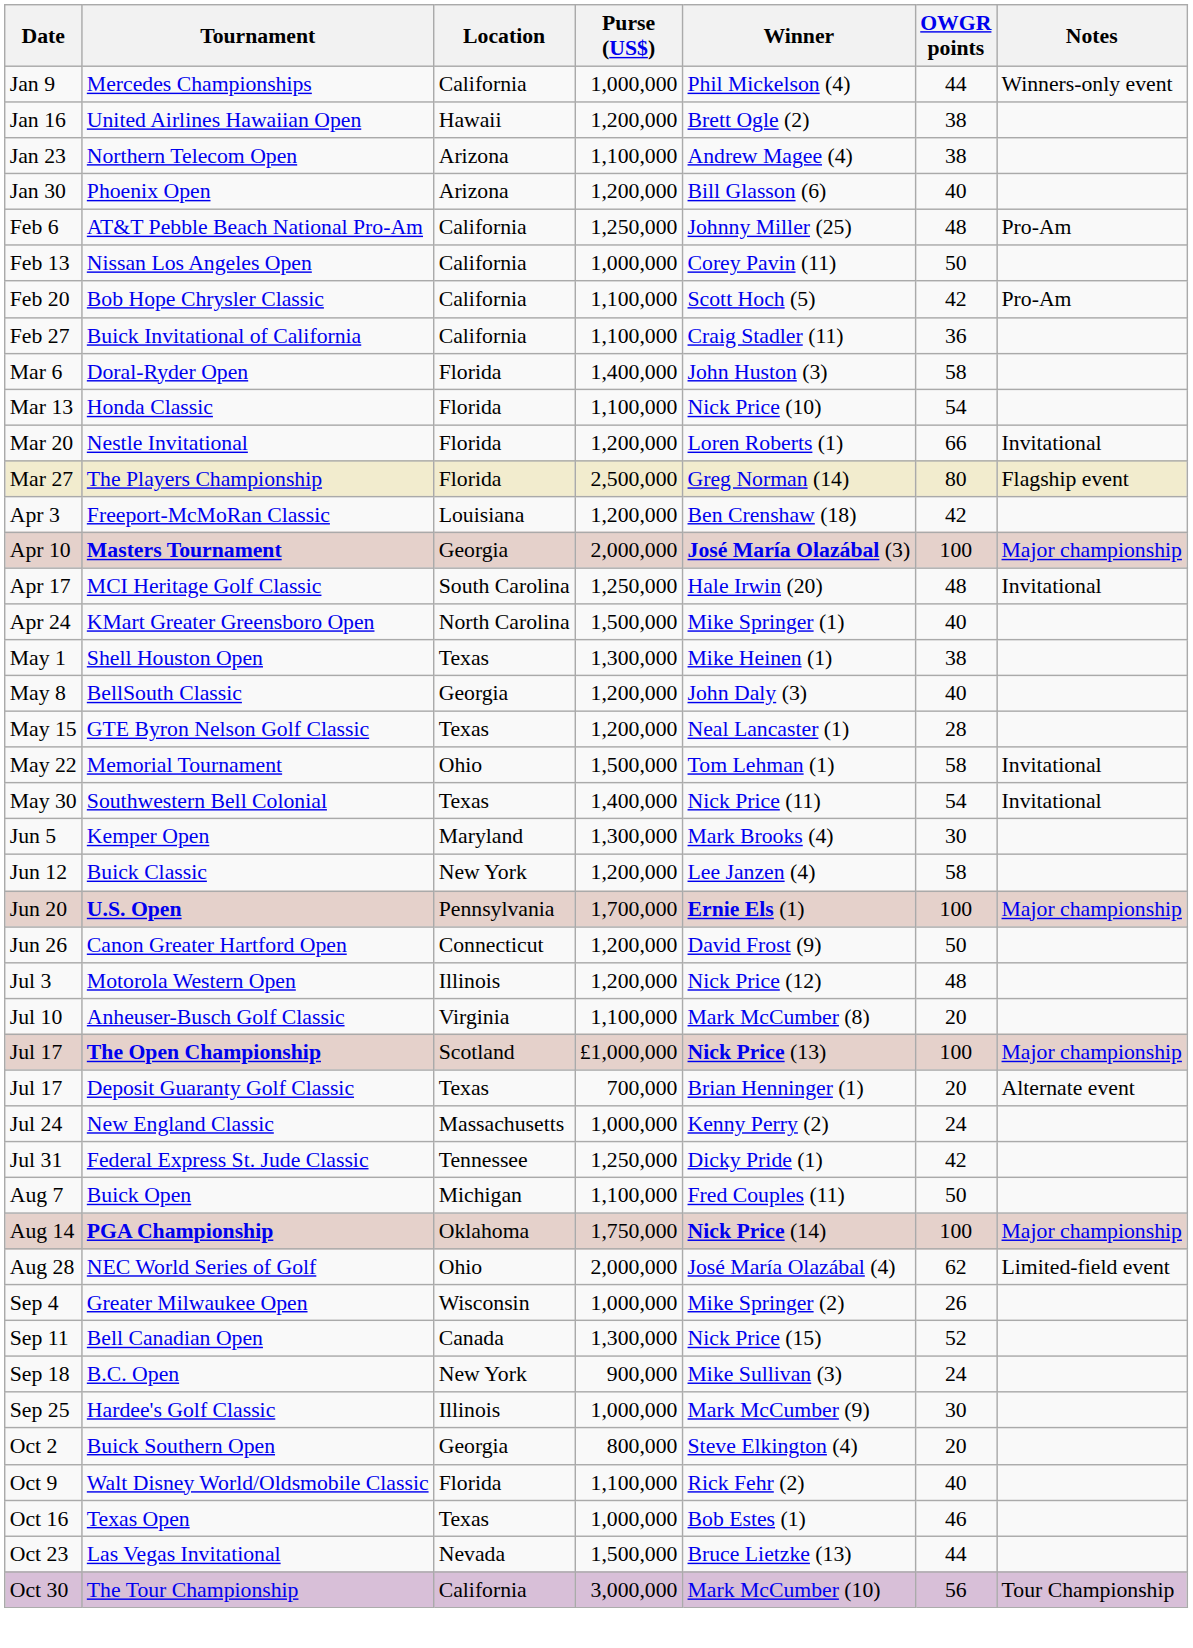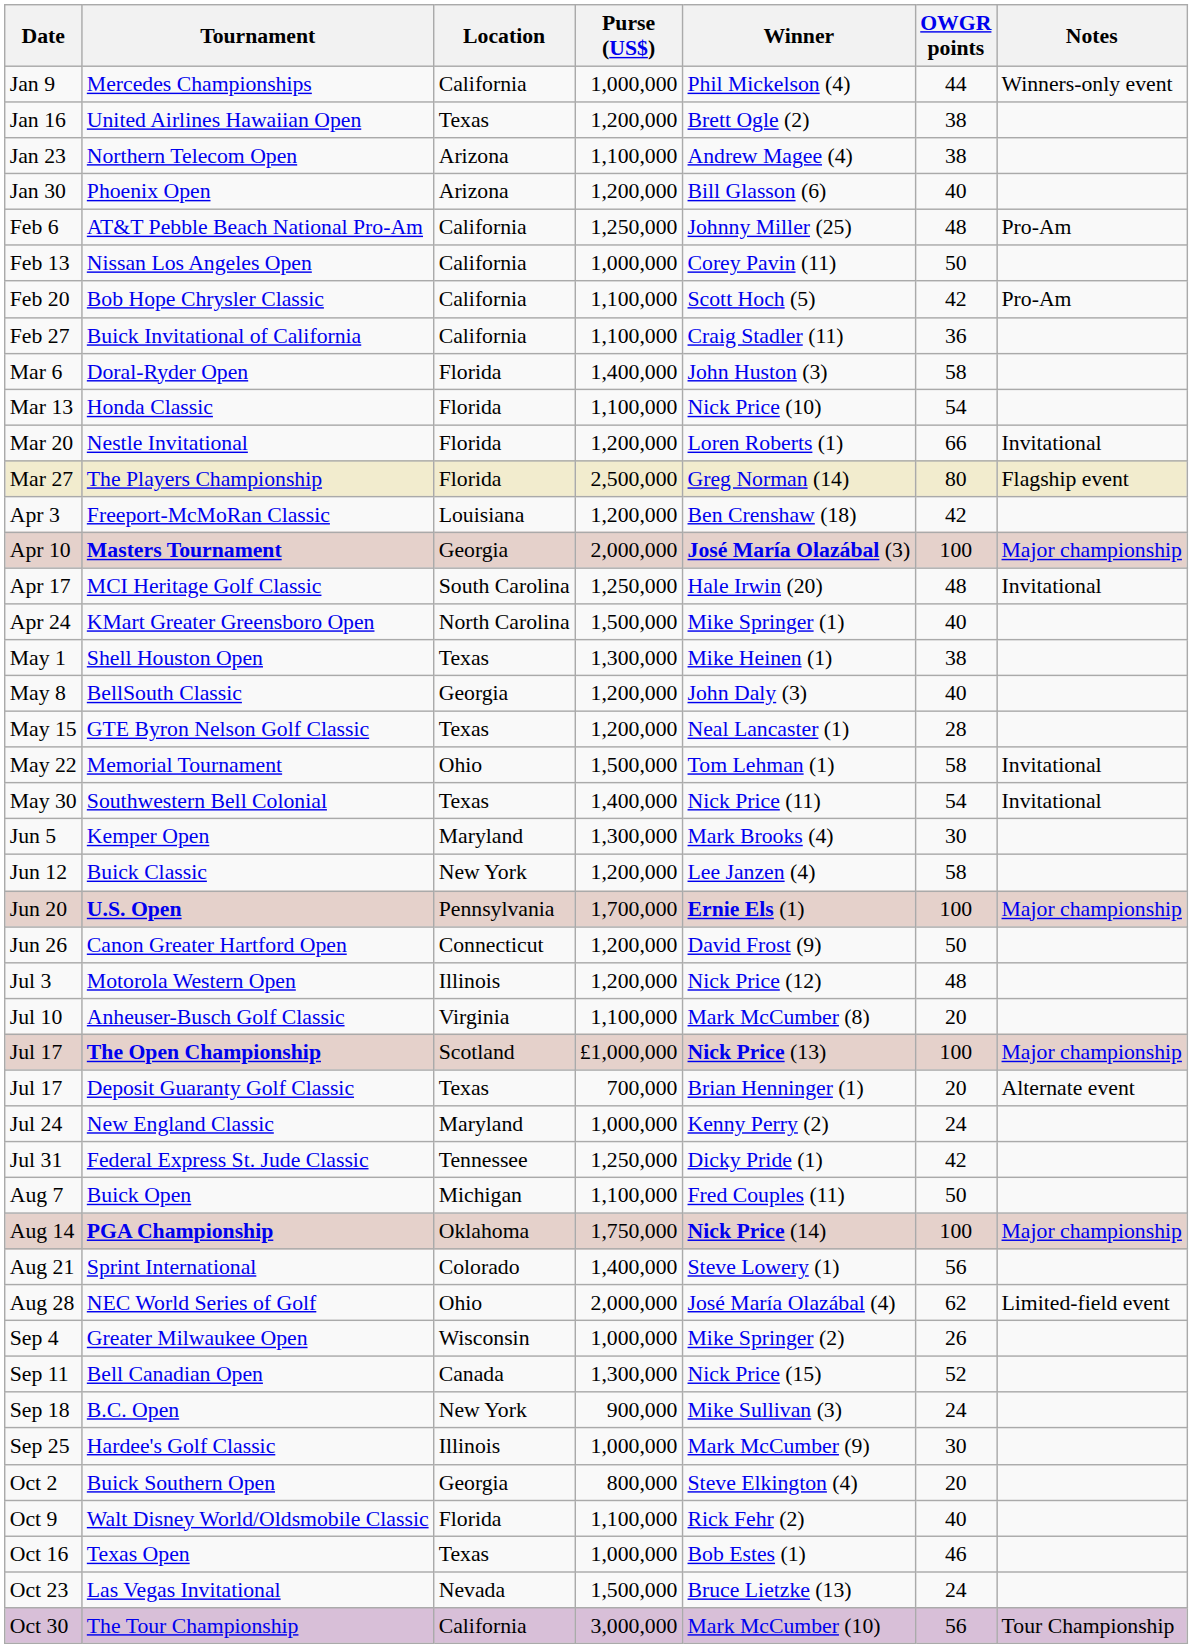 <table class="wikitable" style="font-size:95%">
 <tr>
 <th>Date</th>
 <th>Tournament</th>
 <th>Location</th>
 <th>Purse<br>(<a href='#'>US$</a>)</th>
 <th>Winner</th>
 <th><a href='#'>OWGR</a><br>points</th>
 <th>Notes</th>
 </tr>
 <tr>
 <td>Jan 9</td>
 <td><a href='#'>Mercedes Championships</a></td>
 <td>California</td>
 <td align=right>1,000,000</td>
 <td> <a href='#'>Phil Mickelson</a> (4)</td>
 <td align=center>44</td>
 <td>Winners-only event</td>
 </tr>
 <tr>
 <td>Jan 16</td>
 <td><a href='#'>United Airlines Hawaiian Open</a></td>
-<td>Hawaii</td>
+<td>Texas</td>
 <td align=right>1,200,000</td>
 <td> <a href='#'>Brett Ogle</a> (2)</td>
 <td align=center>38</td>
 <td></td>
 </tr>
 <tr>
 <td>Jan 23</td>
 <td><a href='#'>Northern Telecom Open</a></td>
 <td>Arizona</td>
 <td align=right>1,100,000</td>
 <td> <a href='#'>Andrew Magee</a> (4)</td>
 <td align=center>38</td>
 <td></td>
 </tr>
 <tr>
 <td>Jan 30</td>
 <td><a href='#'>Phoenix Open</a></td>
 <td>Arizona</td>
 <td align=right>1,200,000</td>
 <td> <a href='#'>Bill Glasson</a> (6)</td>
 <td align=center>40</td>
 <td></td>
 </tr>
 <tr>
 <td>Feb 6</td>
 <td><a href='#'>AT&T Pebble Beach National Pro-Am</a></td>
 <td>California</td>
 <td align=right>1,250,000</td>
 <td> <a href='#'>Johnny Miller</a> (25)</td>
 <td align=center>48</td>
 <td>Pro-Am</td>
 </tr>
 <tr>
 <td>Feb 13</td>
 <td><a href='#'>Nissan Los Angeles Open</a></td>
 <td>California</td>
 <td align=right>1,000,000</td>
 <td> <a href='#'>Corey Pavin</a> (11)</td>
 <td align=center>50</td>
 <td></td>
 </tr>
 <tr>
 <td>Feb 20</td>
 <td><a href='#'>Bob Hope Chrysler Classic</a></td>
 <td>California</td>
 <td align=right>1,100,000</td>
 <td> <a href='#'>Scott Hoch</a> (5)</td>
 <td align=center>42</td>
 <td>Pro-Am</td>
 </tr>
 <tr>
 <td>Feb 27</td>
 <td><a href='#'>Buick Invitational of California</a></td>
 <td>California</td>
 <td align=right>1,100,000</td>
 <td> <a href='#'>Craig Stadler</a> (11)</td>
 <td align=center>36</td>
 <td></td>
 </tr>
 <tr>
 <td>Mar 6</td>
 <td><a href='#'>Doral-Ryder Open</a></td>
 <td>Florida</td>
 <td align=right>1,400,000</td>
 <td> <a href='#'>John Huston</a> (3)</td>
 <td align=center>58</td>
 <td></td>
 </tr>
 <tr>
 <td>Mar 13</td>
 <td><a href='#'>Honda Classic</a></td>
 <td>Florida</td>
 <td align=right>1,100,000</td>
 <td> <a href='#'>Nick Price</a> (10)</td>
 <td align=center>54</td>
 <td></td>
 </tr>
 <tr>
 <td>Mar 20</td>
 <td><a href='#'>Nestle Invitational</a></td>
 <td>Florida</td>
 <td align=right>1,200,000</td>
 <td> <a href='#'>Loren Roberts</a> (1)</td>
 <td align=center>66</td>
 <td>Invitational</td>
 </tr>
 <tr style="background:#f2ecce;">
 <td>Mar 27</td>
 <td><a href='#'>The Players Championship</a></td>
 <td>Florida</td>
 <td align=right>2,500,000</td>
 <td> <a href='#'>Greg Norman</a> (14)</td>
 <td align=center>80</td>
 <td>Flagship event</td>
 </tr>
 <tr>
 <td>Apr 3</td>
 <td><a href='#'>Freeport-McMoRan Classic</a></td>
 <td>Louisiana</td>
 <td align=right>1,200,000</td>
 <td> <a href='#'>Ben Crenshaw</a> (18)</td>
 <td align=center>42</td>
 <td></td>
 </tr>
 <tr style="background:#e5d1cb;">
 <td>Apr 10</td>
 <td><strong><a href='#'>Masters Tournament</a></strong></td>
 <td>Georgia</td>
 <td align=right>2,000,000</td>
 <td> <strong><a href='#'>José María Olazábal</a></strong> (3)</td>
 <td align=center>100</td>
 <td><a href='#'>Major championship</a></td>
 </tr>
 <tr>
 <td>Apr 17</td>
 <td><a href='#'>MCI Heritage Golf Classic</a></td>
 <td>South Carolina</td>
 <td align=right>1,250,000</td>
 <td> <a href='#'>Hale Irwin</a> (20)</td>
 <td align=center>48</td>
 <td>Invitational</td>
 </tr>
 <tr>
 <td>Apr 24</td>
 <td><a href='#'>KMart Greater Greensboro Open</a></td>
 <td>North Carolina</td>
 <td align=right>1,500,000</td>
 <td> <a href='#'>Mike Springer</a> (1)</td>
 <td align=center>40</td>
 <td></td>
 </tr>
 <tr>
 <td>May 1</td>
 <td><a href='#'>Shell Houston Open</a></td>
 <td>Texas</td>
 <td align=right>1,300,000</td>
 <td> <a href='#'>Mike Heinen</a> (1)</td>
 <td align=center>38</td>
 <td></td>
 </tr>
 <tr>
 <td>May 8</td>
 <td><a href='#'>BellSouth Classic</a></td>
 <td>Georgia</td>
 <td align=right>1,200,000</td>
 <td> <a href='#'>John Daly</a> (3)</td>
 <td align=center>40</td>
 <td></td>
 </tr>
 <tr>
 <td>May 15</td>
 <td><a href='#'>GTE Byron Nelson Golf Classic</a></td>
 <td>Texas</td>
 <td align=right>1,200,000</td>
 <td> <a href='#'>Neal Lancaster</a> (1)</td>
 <td align=center>28</td>
 <td></td>
 </tr>
 <tr>
 <td>May 22</td>
 <td><a href='#'>Memorial Tournament</a></td>
 <td>Ohio</td>
 <td align=right>1,500,000</td>
 <td> <a href='#'>Tom Lehman</a> (1)</td>
 <td align=center>58</td>
 <td>Invitational</td>
 </tr>
 <tr>
 <td>May 30</td>
 <td><a href='#'>Southwestern Bell Colonial</a></td>
 <td>Texas</td>
 <td align=right>1,400,000</td>
 <td> <a href='#'>Nick Price</a> (11)</td>
 <td align=center>54</td>
 <td>Invitational</td>
 </tr>
 <tr>
 <td>Jun 5</td>
 <td><a href='#'>Kemper Open</a></td>
 <td>Maryland</td>
 <td align=right>1,300,000</td>
 <td> <a href='#'>Mark Brooks</a> (4)</td>
 <td align=center>30</td>
 <td></td>
 </tr>
 <tr>
 <td>Jun 12</td>
 <td><a href='#'>Buick Classic</a></td>
 <td>New York</td>
 <td align=right>1,200,000</td>
 <td> <a href='#'>Lee Janzen</a> (4)</td>
 <td align=center>58</td>
 <td></td>
 </tr>
 <tr style="background:#e5d1cb;">
 <td>Jun 20</td>
 <td><strong><a href='#'>U.S. Open</a></strong></td>
 <td>Pennsylvania</td>
 <td align=right>1,700,000</td>
 <td> <strong><a href='#'>Ernie Els</a></strong> (1)</td>
 <td align=center>100</td>
 <td><a href='#'>Major championship</a></td>
 </tr>
 <tr>
 <td>Jun 26</td>
 <td><a href='#'>Canon Greater Hartford Open</a></td>
 <td>Connecticut</td>
 <td align=right>1,200,000</td>
 <td> <a href='#'>David Frost</a> (9)</td>
 <td align=center>50</td>
 <td></td>
 </tr>
 <tr>
 <td>Jul 3</td>
 <td><a href='#'>Motorola Western Open</a></td>
 <td>Illinois</td>
 <td align=right>1,200,000</td>
 <td> <a href='#'>Nick Price</a> (12)</td>
 <td align=center>48</td>
 <td></td>
 </tr>
 <tr>
 <td>Jul 10</td>
 <td><a href='#'>Anheuser-Busch Golf Classic</a></td>
 <td>Virginia</td>
 <td align=right>1,100,000</td>
 <td> <a href='#'>Mark McCumber</a> (8)</td>
 <td align=center>20</td>
 <td></td>
 </tr>
 <tr style="background:#e5d1cb;">
 <td>Jul 17</td>
 <td><strong><a href='#'>The Open Championship</a></strong></td>
 <td>Scotland</td>
 <td align=right>£1,000,000</td>
 <td> <strong><a href='#'>Nick Price</a></strong> (13)</td>
 <td align=center>100</td>
 <td><a href='#'>Major championship</a></td>
 </tr>
 <tr>
 <td>Jul 17</td>
 <td><a href='#'>Deposit Guaranty Golf Classic</a></td>
 <td>Texas</td>
 <td align=right>700,000</td>
 <td> <a href='#'>Brian Henninger</a> (1)</td>
 <td align=center>20</td>
 <td>Alternate event</td>
 </tr>
 <tr>
 <td>Jul 24</td>
 <td><a href='#'>New England Classic</a></td>
-<td>Massachusetts</td>
+<td>Maryland</td>
 <td align=right>1,000,000</td>
 <td> <a href='#'>Kenny Perry</a> (2)</td>
 <td align=center>24</td>
 <td></td>
 </tr>
 <tr>
 <td>Jul 31</td>
 <td><a href='#'>Federal Express St. Jude Classic</a></td>
 <td>Tennessee</td>
 <td align=right>1,250,000</td>
 <td> <a href='#'>Dicky Pride</a> (1)</td>
 <td align=center>42</td>
 <td></td>
 </tr>
 <tr>
 <td>Aug 7</td>
 <td><a href='#'>Buick Open</a></td>
 <td>Michigan</td>
 <td align=right>1,100,000</td>
 <td> <a href='#'>Fred Couples</a> (11)</td>
 <td align=center>50</td>
 <td></td>
 </tr>
 <tr style="background:#e5d1cb;">
 <td>Aug 14</td>
 <td><strong><a href='#'>PGA Championship</a></strong></td>
 <td>Oklahoma</td>
 <td align=right>1,750,000</td>
 <td> <strong><a href='#'>Nick Price</a></strong> (14)</td>
 <td align=center>100</td>
 <td><a href='#'>Major championship</a></td>
+</tr>
+<tr>
+<td>Aug 21</td>
+<td><a href='#'>Sprint International</a></td>
+<td>Colorado</td>
+<td align=right>1,400,000</td>
+<td> <a href='#'>Steve Lowery</a> (1)</td>
+<td align=center>56</td>
+<td></td>
 </tr>
 <tr>
 <td>Aug 28</td>
 <td><a href='#'>NEC World Series of Golf</a></td>
 <td>Ohio</td>
 <td align=right>2,000,000</td>
 <td> <a href='#'>José María Olazábal</a> (4)</td>
 <td align=center>62</td>
 <td>Limited-field event</td>
 </tr>
 <tr>
 <td>Sep 4</td>
 <td><a href='#'>Greater Milwaukee Open</a></td>
 <td>Wisconsin</td>
 <td align=right>1,000,000</td>
 <td> <a href='#'>Mike Springer</a> (2)</td>
 <td align=center>26</td>
 <td></td>
 </tr>
 <tr>
 <td>Sep 11</td>
 <td><a href='#'>Bell Canadian Open</a></td>
 <td>Canada</td>
 <td align=right>1,300,000</td>
 <td> <a href='#'>Nick Price</a> (15)</td>
 <td align=center>52</td>
 <td></td>
 </tr>
 <tr>
 <td>Sep 18</td>
 <td><a href='#'>B.C. Open</a></td>
 <td>New York</td>
 <td align=right>900,000</td>
 <td> <a href='#'>Mike Sullivan</a> (3)</td>
 <td align=center>24</td>
 <td></td>
 </tr>
 <tr>
 <td>Sep 25</td>
 <td><a href='#'>Hardee's Golf Classic</a></td>
 <td>Illinois</td>
 <td align=right>1,000,000</td>
 <td> <a href='#'>Mark McCumber</a> (9)</td>
 <td align=center>30</td>
 <td></td>
 </tr>
 <tr>
 <td>Oct 2</td>
 <td><a href='#'>Buick Southern Open</a></td>
 <td>Georgia</td>
 <td align=right>800,000</td>
 <td> <a href='#'>Steve Elkington</a> (4)</td>
 <td align=center>20</td>
 <td></td>
 </tr>
 <tr>
 <td>Oct 9</td>
 <td><a href='#'>Walt Disney World/Oldsmobile Classic</a></td>
 <td>Florida</td>
 <td align=right>1,100,000</td>
 <td> <a href='#'>Rick Fehr</a> (2)</td>
 <td align=center>40</td>
 <td></td>
 </tr>
 <tr>
 <td>Oct 16</td>
 <td><a href='#'>Texas Open</a></td>
 <td>Texas</td>
 <td align=right>1,000,000</td>
 <td> <a href='#'>Bob Estes</a> (1)</td>
 <td align=center>46</td>
 <td></td>
 </tr>
 <tr>
 <td>Oct 23</td>
 <td><a href='#'>Las Vegas Invitational</a></td>
 <td>Nevada</td>
 <td align=right>1,500,000</td>
 <td> <a href='#'>Bruce Lietzke</a> (13)</td>
-<td align=center>44</td>
+<td align=center>24</td>
 <td></td>
 </tr>
 <tr style="background:thistle;">
 <td>Oct 30</td>
 <td><a href='#'>The Tour Championship</a></td>
 <td>California</td>
 <td align=right>3,000,000</td>
 <td> <a href='#'>Mark McCumber</a> (10)</td>
 <td align=center>56</td>
 <td>Tour Championship</td>
 </tr>
 </table>
